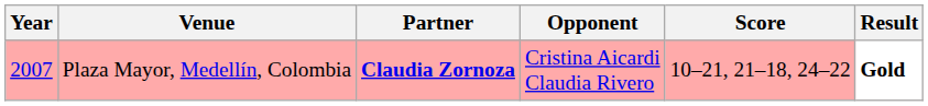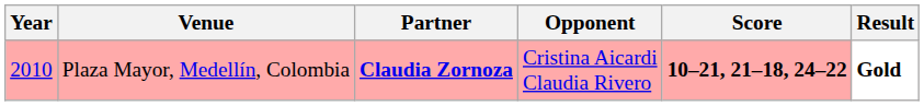 <table class="sortable wikitable" style="font-size: 90%;">
 <tr>
 <th>Year</th>
 <th>Venue</th>
 <th>Partner</th>
 <th>Opponent</th>
 <th>Score</th>
 <th>Result</th>
 </tr>
 <tr style="background:#FFAAAA">
-<td align="center"><a href='#'>2007</a></td>
+<td align="center"><a href='#'>2010</a></td>
 <td align="left">Plaza Mayor, <a href='#'>Medellín</a>, Colombia</td>
 <td align="left"><strong> <a href='#'>Claudia Zornoza</a></strong></td>
 <td align="left"> <a href='#'>Cristina Aicardi</a><br> <a href='#'>Claudia Rivero</a></td>
-<td align="left">10–21, 21–18, 24–22</td>
+<td align="left"><strong>10–21, 21–18, 24–22</strong></td>
 <td style="text-align:left; background:white"> <strong>Gold</strong></td>
 </tr>
 </table>
